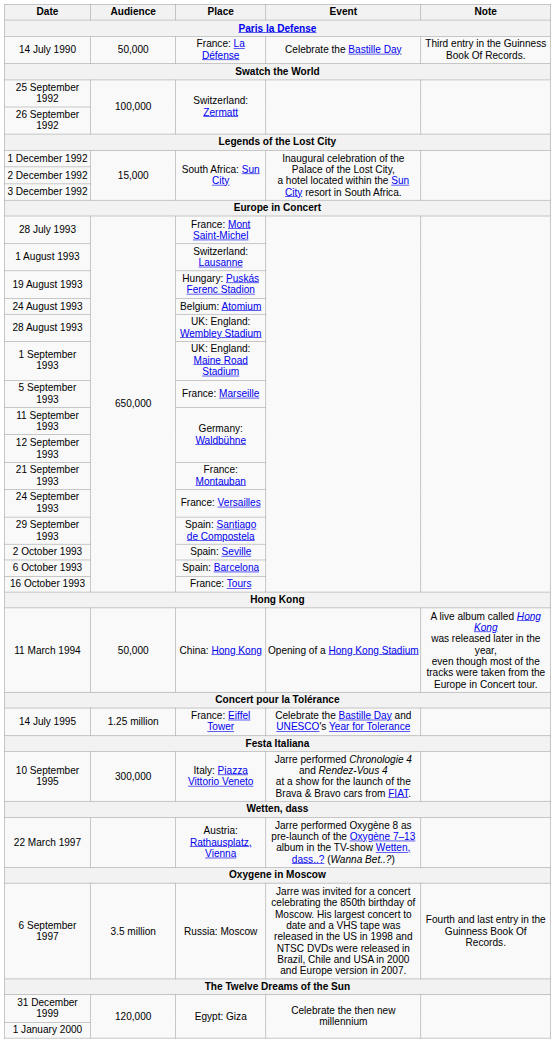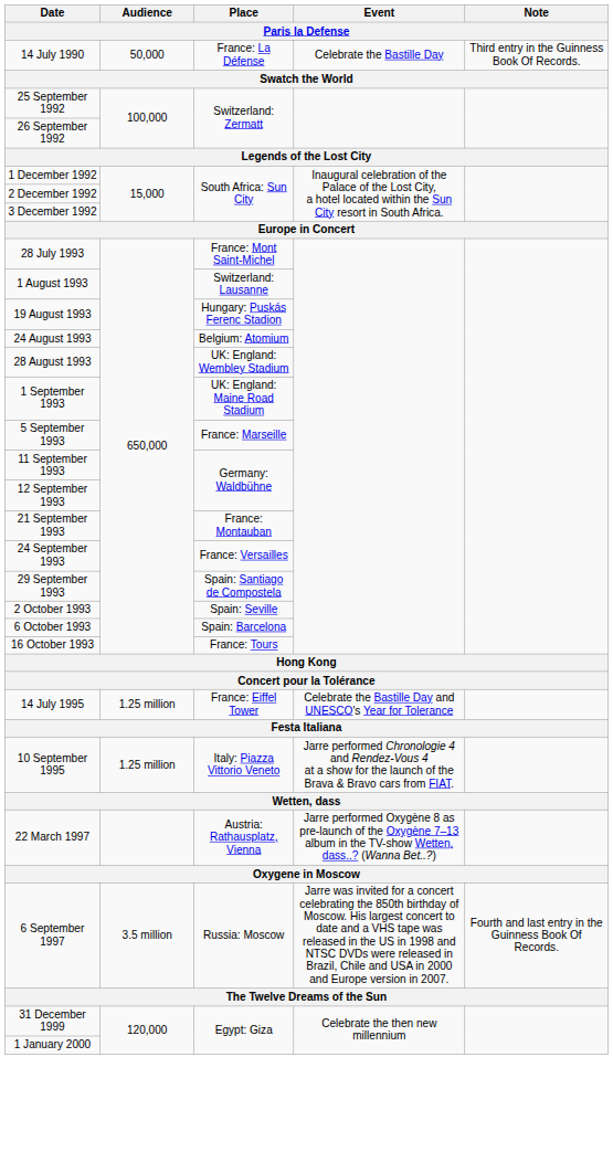 <table class="wikitable" style="text-align:center;">
 <tr>
 <th style="width:150px;" style="background-color:#C4C5C5;">Date</th>
 <th style="width:150px;" style="background-color:#C4C5C5;">Audience</th>
 <th style="width:150px;" style="background-color:#C4C5C5;">Place</th>
 <th style="width:300px;" style="background-color:#C4C5C5;">Event</th>
 <th style="width:250px;" style="background-color:#C4C5C5;">Note</th>
 </tr>
 <tr>
 <th colspan=5><a href='#'>Paris la Defense</a></th>
 </tr>
 <tr>
 <td>14 July 1990</td>
 <td>50,000</td>
 <td>France: <a href='#'>La Défense</a></td>
 <td>Celebrate the <a href='#'>Bastille Day</a></td>
 <td>Third entry in the Guinness Book Of Records.</td>
 </tr>
 <tr>
 <th colspan=5>Swatch the World</th>
 </tr>
 <tr>
 <td>25 September 1992</td>
 <td rowspan=2>100,000</td>
 <td rowspan=2>Switzerland: <a href='#'>Zermatt</a></td>
 <td rowspan=2></td>
 <td rowspan=2></td>
 </tr>
 <tr>
 <td>26 September 1992</td>
 </tr>
 <tr>
 <th colspan=5>Legends of the Lost City</th>
 </tr>
 <tr>
 <td>1 December 1992</td>
 <td rowspan=3>15,000</td>
 <td rowspan=3>South Africa: <a href='#'>Sun City</a></td>
 <td rowspan=3>Inaugural celebration of the Palace of the Lost City,<br>a hotel located within the <a href='#'>Sun City</a> resort in South Africa.</td>
 <td rowspan=3></td>
 </tr>
 <tr>
 <td>2 December 1992</td>
 </tr>
 <tr>
 <td>3 December 1992</td>
 </tr>
 <tr>
 <th colspan=5>Europe in Concert</th>
 </tr>
 <tr>
 <td>28 July 1993</td>
 <td rowspan=15>650,000</td>
 <td>France: <a href='#'>Mont Saint-Michel</a></td>
 <td rowspan=15></td>
 <td rowspan=15></td>
 </tr>
 <tr>
 <td>1 August 1993</td>
 <td>Switzerland: <a href='#'>Lausanne</a></td>
 </tr>
 <tr>
 <td>19 August 1993</td>
 <td>Hungary: <a href='#'>Puskás Ferenc Stadion</a></td>
 </tr>
 <tr>
 <td>24 August 1993</td>
 <td>Belgium: <a href='#'>Atomium</a></td>
 </tr>
 <tr>
 <td>28 August 1993</td>
 <td>UK: England: <a href='#'>Wembley Stadium</a></td>
 </tr>
 <tr>
 <td>1 September 1993</td>
 <td>UK: England: <a href='#'>Maine Road Stadium</a></td>
 </tr>
 <tr>
 <td>5 September 1993</td>
 <td>France: <a href='#'>Marseille</a></td>
 </tr>
 <tr>
 <td>11 September 1993</td>
 <td rowspan="2">Germany: <a href='#'>Waldbühne</a></td>
 </tr>
 <tr>
 <td>12 September 1993</td>
 </tr>
 <tr>
 <td>21 September 1993</td>
 <td>France: <a href='#'>Montauban</a></td>
 </tr>
 <tr>
 <td>24 September 1993</td>
 <td>France: <a href='#'>Versailles</a></td>
 </tr>
 <tr>
 <td>29 September 1993</td>
 <td>Spain: <a href='#'>Santiago de Compostela</a></td>
 </tr>
 <tr>
 <td>2 October 1993</td>
 <td>Spain: <a href='#'>Seville</a></td>
 </tr>
 <tr>
 <td>6 October 1993</td>
 <td>Spain: <a href='#'>Barcelona</a></td>
 </tr>
 <tr>
 <td>16 October 1993</td>
 <td>France: <a href='#'>Tours</a></td>
 </tr>
 <tr>
 <th colspan=5>Hong Kong</th>
 </tr>
 <tr>
-<td>11 March 1994</td>
-<td>50,000</td>
-<td>China: <a href='#'>Hong Kong</a></td>
-<td>Opening of a <a href='#'>Hong Kong Stadium</a></td>
-<td>A live album called <em><a href='#'>Hong Kong</a></em><br>was released later in the year,<br>even though most of the tracks were taken from the Europe in Concert tour.</td>
-</tr>
-<tr>
 <th colspan=5>Concert pour la Tolérance</th>
 </tr>
 <tr>
 <td>14 July 1995</td>
 <td>1.25 million</td>
 <td>France: <a href='#'>Eiffel Tower</a></td>
 <td>Celebrate the <a href='#'>Bastille Day</a> and <a href='#'>UNESCO</a>'s <a href='#'>Year for Tolerance</a></td>
 <td></td>
 </tr>
 <tr>
 <th colspan=5>Festa Italiana</th>
 </tr>
 <tr>
 <td>10 September 1995</td>
-<td>300,000</td>
+<td>1.25 million</td>
 <td>Italy: <a href='#'>Piazza Vittorio Veneto</a></td>
 <td>Jarre performed <em>Chronologie 4</em> and <em>Rendez-Vous 4</em><br>at a show for the launch of the Brava & Bravo cars from <a href='#'>FIAT</a>.</td>
 <td></td>
 </tr>
 <tr>
 <th colspan=5>Wetten, dass</th>
 </tr>
 <tr>
 <td>22 March 1997</td>
 <td></td>
 <td>Austria: <a href='#'>Rathausplatz, Vienna</a></td>
 <td>Jarre performed Oxygène 8 as pre-launch of the <a href='#'>Oxygène 7–13</a><br>album in the TV-show <a href='#'>Wetten, dass..?</a> (<em>Wanna Bet..?</em>)</td>
 <td></td>
 </tr>
 <tr>
 <th colspan=5>Oxygene in Moscow</th>
 </tr>
 <tr>
 <td>6 September 1997</td>
 <td>3.5 million</td>
 <td>Russia: Moscow</td>
 <td>Jarre was invited for a concert celebrating the 850th birthday of Moscow. His largest concert to date and a VHS tape was released in the US in 1998 and NTSC DVDs were released in Brazil, Chile and USA in 2000 and Europe version in 2007.</td>
 <td>Fourth and last entry in the Guinness Book Of Records.</td>
 </tr>
 <tr>
 <th colspan=5>The Twelve Dreams of the Sun</th>
 </tr>
 <tr>
 <td>31 December 1999</td>
 <td rowspan=2>120,000</td>
 <td rowspan=2>Egypt: Giza</td>
 <td rowspan=2>Celebrate the then new millennium</td>
 <td rowspan=2></td>
 </tr>
 <tr>
 <td>1 January 2000</td>
 </tr>
 </table>
